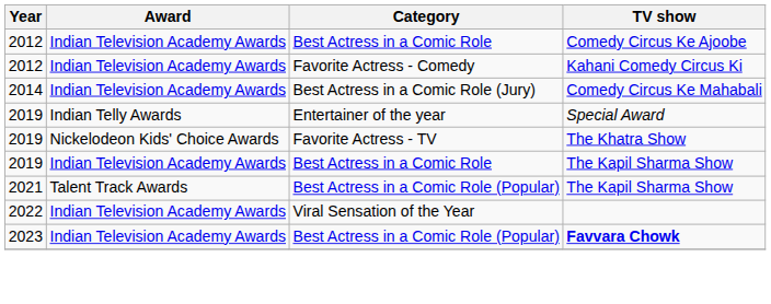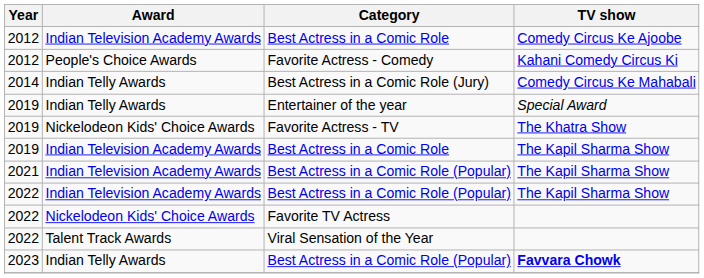 <table class="wikitable sortable">
 <tr>
 <th>Year</th>
 <th>Award</th>
 <th>Category</th>
 <th>TV show</th>
 </tr>
 <tr>
 <td>2012</td>
 <td><a href='#'>Indian Television Academy Awards</a></td>
 <td><a href='#'> Best Actress in a Comic Role</a></td>
 <td><a href='#'>Comedy Circus Ke Ajoobe</a></td>
 </tr>
 <tr>
 <td>2012</td>
-<td><a href='#'>Indian Television Academy Awards</a></td>
+<td>People's Choice Awards</td>
 <td>Favorite Actress - Comedy</td>
 <td><a href='#'>Kahani Comedy Circus Ki</a></td>
 </tr>
 <tr>
 <td>2014</td>
-<td><a href='#'>Indian Television Academy Awards</a></td>
+<td>Indian Telly Awards</td>
 <td>Best Actress in a Comic Role (Jury)</td>
 <td><a href='#'>Comedy Circus Ke Mahabali</a></td>
 </tr>
 <tr>
 <td>2019</td>
 <td>Indian Telly Awards</td>
 <td>Entertainer of the year</td>
 <td><em>Special Award</em></td>
 </tr>
 <tr>
 <td>2019</td>
 <td>Nickelodeon Kids' Choice Awards</td>
 <td>Favorite Actress - TV</td>
 <td><a href='#'>The Khatra Show</a></td>
 </tr>
 <tr>
 <td>2019</td>
 <td><a href='#'>Indian Television Academy Awards</a></td>
 <td><a href='#'> Best Actress in a Comic Role</a></td>
 <td><a href='#'>The Kapil Sharma Show</a></td>
 </tr>
 <tr>
 <td>2021</td>
-<td>Talent Track Awards</td>
+<td><a href='#'>Indian Television Academy Awards</a></td>
 <td><a href='#'> Best Actress in a Comic Role (Popular)</a></td>
 <td><a href='#'>The Kapil Sharma Show</a></td>
 </tr>
 <tr>
 <td>2022</td>
 <td><a href='#'>Indian Television Academy Awards</a></td>
+<td><a href='#'> Best Actress in a Comic Role (Popular)</a></td>
+<td><a href='#'>The Kapil Sharma Show</a></td>
+</tr>
+<tr>
+<td>2022</td>
+<td><a href='#'>Nickelodeon Kids' Choice Awards</a></td>
+<td>Favorite TV Actress</td>
+<td></td>
+</tr>
+<tr>
+<td>2022</td>
+<td>Talent Track Awards</td>
 <td>Viral Sensation of the Year</td>
 <td></td>
 </tr>
 <tr>
 <td>2023</td>
-<td><a href='#'>Indian Television Academy Awards</a></td>
+<td>Indian Telly Awards</td>
 <td><a href='#'> Best Actress in a Comic Role (Popular)</a></td>
 <td><strong><a href='#'>Favvara Chowk</a></strong></td>
 </tr>
 <tr>
 </tr>
 </table>
